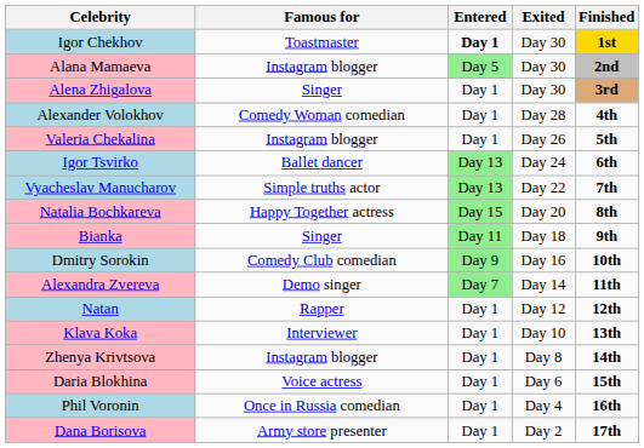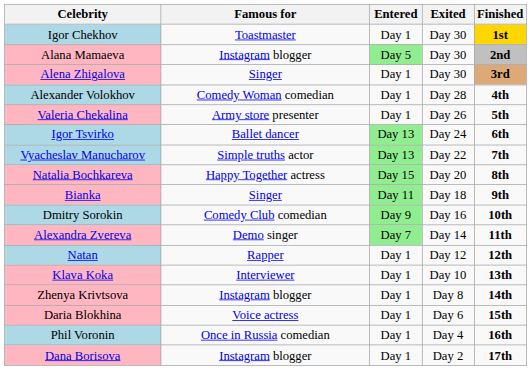 <table class="wikitable"  style="text-align:center;">
 <tr>
 <th style="width:30%;">Celebrity</th>
 <th style="width:40%;">Famous for</th>
 <th style="width:10%;">Entered</th>
 <th style="width:10%;">Exited</th>
 <th style="width:10%;">Finished</th>
 </tr>
 <tr>
 <td style=background:lightblue>Igor Chekhov</td>
 <td><a href='#'>Toastmaster</a></td>
-<td><strong>Day 1</strong></td>
+<td>Day 1</td>
 <td>Day 30</td>
 <td style="background:gold"><strong>1st</strong></td>
 </tr>
 <tr>
 <td style=background:lightpink>Alana Mamaeva</td>
 <td><a href='#'>Instagram</a> blogger</td>
 <td style="background:lightgreen">Day 5</td>
 <td>Day 30</td>
 <td style="background:silver"><strong>2nd</strong></td>
 </tr>
 <tr>
 <td style=background:lightpink><a href='#'>Alena Zhigalova</a></td>
 <td><a href='#'>Singer</a></td>
 <td>Day 1</td>
 <td>Day 30</td>
 <td style="background:#da7"><strong>3rd</strong></td>
 </tr>
 <tr>
 <td style=background:lightblue>Alexander Volokhov</td>
 <td><a href='#'>Comedy Woman</a> comedian</td>
 <td>Day 1</td>
 <td>Day 28</td>
 <td><strong>4th</strong></td>
 </tr>
 <tr>
 <td style=background:lightpink><a href='#'>Valeria Chekalina</a></td>
-<td><a href='#'>Instagram</a> blogger</td>
+<td><a href='#'>Army store</a> presenter</td>
 <td>Day 1</td>
 <td>Day 26</td>
 <td><strong>5th</strong></td>
 </tr>
 <tr>
 <td style=background:lightblue><a href='#'>Igor Tsvirko</a></td>
 <td><a href='#'>Ballet dancer</a></td>
 <td style="background:lightgreen">Day 13</td>
 <td>Day 24</td>
 <td><strong>6th</strong></td>
 </tr>
 <tr>
 <td style=background:lightblue><a href='#'>Vyacheslav Manucharov</a></td>
 <td><a href='#'>Simple truths</a> actor</td>
 <td style="background:lightgreen">Day 13</td>
 <td>Day 22</td>
 <td><strong>7th</strong></td>
 </tr>
 <tr>
 <td style=background:lightpink><a href='#'>Natalia Bochkareva</a></td>
 <td><a href='#'>Happy Together</a> actress</td>
 <td style="background:lightgreen">Day 15</td>
 <td>Day 20</td>
 <td><strong>8th</strong></td>
 </tr>
 <tr>
 <td style=background:lightpink><a href='#'>Bianka</a></td>
 <td><a href='#'>Singer</a></td>
 <td style="background:lightgreen">Day 11</td>
 <td>Day 18</td>
 <td><strong>9th</strong></td>
 </tr>
 <tr>
 <td style=background:lightblue>Dmitry Sorokin</td>
 <td><a href='#'>Comedy Club</a> comedian</td>
 <td style="background:lightgreen">Day 9</td>
 <td>Day 16</td>
 <td><strong>10th</strong></td>
 </tr>
 <tr>
 <td style=background:lightpink><a href='#'>Alexandra Zvereva</a></td>
 <td><a href='#'>Demo</a> singer</td>
 <td style="background:lightgreen">Day 7</td>
 <td>Day 14</td>
 <td><strong>11th</strong></td>
 </tr>
 <tr>
 <td style=background:lightblue><a href='#'>Natan</a></td>
 <td><a href='#'>Rapper</a></td>
 <td>Day 1</td>
 <td>Day 12</td>
 <td><strong>12th</strong></td>
 </tr>
 <tr>
 <td style=background:lightpink><a href='#'>Klava Koka</a></td>
 <td><a href='#'>Interviewer</a></td>
 <td>Day 1</td>
 <td>Day 10</td>
 <td><strong>13th</strong></td>
 </tr>
 <tr>
 <td style=background:lightpink>Zhenya Krivtsova</td>
 <td><a href='#'>Instagram</a> blogger</td>
 <td>Day 1</td>
 <td>Day 8</td>
 <td><strong>14th</strong></td>
 </tr>
 <tr>
 <td style=background:lightpink>Daria Blokhina</td>
 <td><a href='#'>Voice actress</a></td>
 <td>Day 1</td>
 <td>Day 6</td>
 <td><strong>15th</strong></td>
 </tr>
 <tr>
 <td style=background:lightblue>Phil Voronin</td>
 <td><a href='#'>Once in Russia</a> comedian</td>
 <td>Day 1</td>
 <td>Day 4</td>
 <td><strong>16th</strong></td>
 </tr>
 <tr>
 <td style=background:lightpink><a href='#'>Dana Borisova</a></td>
-<td><a href='#'>Army store</a> presenter</td>
+<td><a href='#'>Instagram</a> blogger</td>
 <td>Day 1</td>
 <td>Day 2</td>
 <td><strong>17th</strong></td>
 </tr>
 </table>
